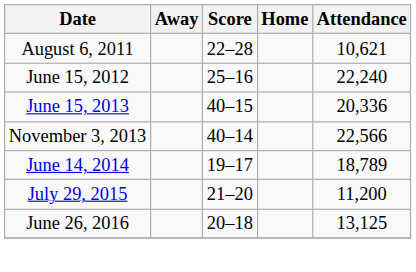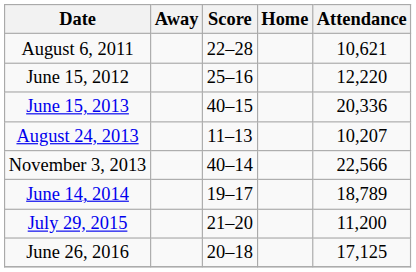 <table class="wikitable">
 <tr>
 <th>Date</th>
 <th>Away</th>
 <th>Score</th>
 <th>Home</th>
 <th>Attendance</th>
 </tr>
 <tr align=center>
 <td>August 6, 2011</td>
 <td></td>
 <td>22–28</td>
 <td><strong></strong></td>
 <td>10,621</td>
 </tr>
 <tr align=center>
 <td>June 15, 2012</td>
 <td><strong></strong></td>
 <td>25–16</td>
 <td></td>
-<td>22,240</td>
+<td>12,220</td>
 </tr>
 <tr align=center>
 <td><a href='#'>June 15, 2013</a></td>
 <td><strong></strong></td>
 <td>40–15</td>
 <td></td>
 <td>20,336</td>
+</tr>
+<tr align=center>
+<td><a href='#'>August 24, 2013</a></td>
+<td></td>
+<td>11–13</td>
+<td><strong></strong></td>
+<td>10,207</td>
 </tr>
 <tr align=center>
 <td>November 3, 2013</td>
 <td><strong></strong></td>
 <td>40–14</td>
 <td></td>
 <td>22,566</td>
 </tr>
 <tr align=center>
 <td><a href='#'>June 14, 2014</a></td>
 <td><strong></strong></td>
 <td>19–17</td>
 <td></td>
 <td>18,789</td>
 </tr>
 <tr align=center>
 <td><a href='#'>July 29, 2015</a></td>
 <td><strong></strong></td>
 <td>21–20</td>
 <td></td>
 <td>11,200</td>
 </tr>
 <tr align=center>
 <td>June 26, 2016</td>
 <td><strong></strong></td>
 <td>20–18</td>
 <td></td>
-<td>13,125</td>
+<td>17,125</td>
 </tr>
 <tr>
 </tr>
 </table>
